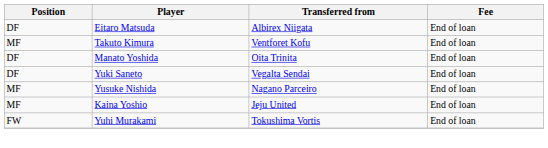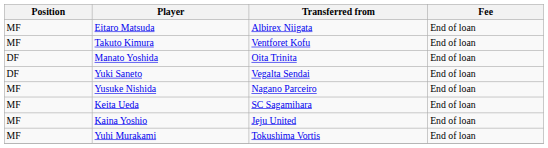 <table class="wikitable sortable" style="width:70%; text-align:center; font-size:100%; text-align:left;">
 <tr>
 <th>Position</th>
 <th>Player</th>
 <th>Transferred from</th>
 <th>Fee</th>
 </tr>
 <tr>
-<td>DF</td>
+<td>MF</td>
 <td> <a href='#'>Eitaro Matsuda</a></td>
 <td> <a href='#'>Albirex Niigata</a></td>
 <td>End of loan </td>
 </tr>
 <tr>
 <td>MF</td>
 <td> <a href='#'>Takuto Kimura</a></td>
 <td> <a href='#'>Ventforet Kofu</a></td>
 <td>End of loan </td>
 </tr>
 <tr>
 <td>DF</td>
 <td> <a href='#'>Manato Yoshida</a></td>
 <td> <a href='#'>Oita Trinita</a></td>
 <td>End of loan  </td>
 </tr>
 <tr>
 <td>DF</td>
 <td> <a href='#'>Yuki Saneto</a></td>
 <td> <a href='#'>Vegalta Sendai</a></td>
 <td>End of loan  </td>
 </tr>
 <tr>
 <td>MF</td>
 <td> <a href='#'>Yusuke Nishida</a></td>
 <td> <a href='#'>Nagano Parceiro</a></td>
 <td>End of loan  </td>
 </tr>
 <tr>
 <td>MF</td>
+<td> <a href='#'>Keita Ueda</a></td>
+<td> <a href='#'>SC Sagamihara</a></td>
+<td>End of loan  </td>
+</tr>
+<tr>
+<td>MF</td>
 <td> <a href='#'>Kaina Yoshio</a></td>
 <td> <a href='#'>Jeju United</a></td>
 <td>End of loan  </td>
 </tr>
 <tr>
-<td>FW</td>
+<td>MF</td>
 <td> <a href='#'>Yuhi Murakami</a></td>
 <td> <a href='#'>Tokushima Vortis</a></td>
 <td>End of loan </td>
 </tr>
 <tr>
 </tr>
 </table>
